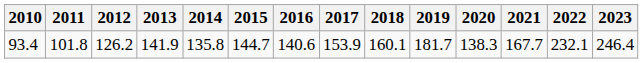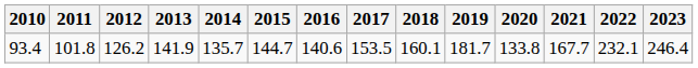 <table class="wikitable">
 <tr>
 <th>2010</th>
 <th>2011</th>
 <th>2012</th>
 <th>2013</th>
 <th>2014</th>
 <th>2015</th>
 <th>2016</th>
 <th>2017</th>
 <th>2018</th>
 <th>2019</th>
 <th>2020</th>
 <th>2021</th>
 <th>2022</th>
 <th>2023</th>
 </tr>
 <tr>
 <td>93.4</td>
 <td>101.8</td>
 <td>126.2</td>
 <td>141.9</td>
-<td>135.8</td>
+<td>135.7</td>
 <td>144.7</td>
 <td>140.6</td>
-<td>153.9</td>
+<td>153.5</td>
 <td>160.1</td>
 <td>181.7</td>
-<td>138.3</td>
+<td>133.8</td>
 <td>167.7</td>
 <td>232.1</td>
 <td>246.4</td>
 </tr>
 </table>
